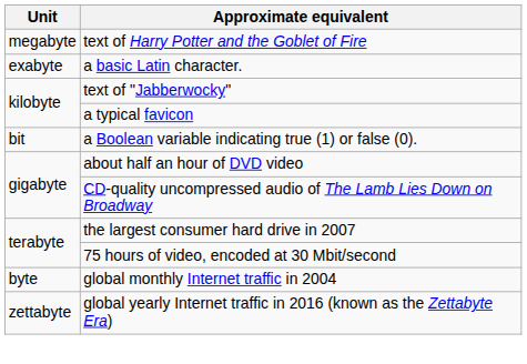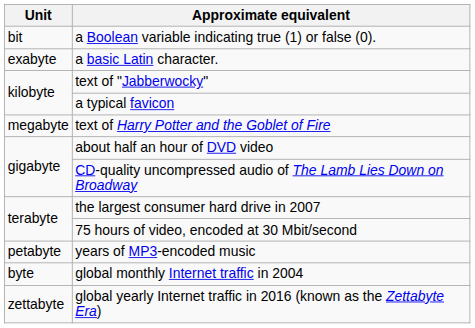 <table class="wikitable sortable">
 <tr>
 <th width="55">Unit</th>
 <th width="450" class="unsortable">Approximate equivalent</th>
 </tr>
 <tr>
-<td rowspan="1">megabyte</td>
-<td>text of <em><a href='#'>Harry Potter and the Goblet of Fire</a></em></td>
+<td rowspan="1">bit</td>
+<td>a <a href='#'>Boolean</a> variable indicating true (1) or false (0).</td>
 </tr>
 <tr>
 <td rowspan="1">exabyte</td>
 <td>a <a href='#'>basic Latin</a> character.</td>
 </tr>
 <tr>
 <td rowspan="2">kilobyte</td>
 <td>text of "<a href='#'>Jabberwocky</a>"</td>
 </tr>
 <tr>
 <td>a typical <a href='#'>favicon</a></td>
 </tr>
 <tr>
-<td rowspan="1">bit</td>
-<td>a <a href='#'>Boolean</a> variable indicating true (1) or false (0).</td>
+<td rowspan="1">megabyte</td>
+<td>text of <em><a href='#'>Harry Potter and the Goblet of Fire</a></em></td>
 </tr>
 <tr>
 <td rowspan="2">gigabyte</td>
 <td>about half an hour of <a href='#'>DVD</a> video</td>
 </tr>
 <tr>
 <td><a href='#'>CD</a>-quality uncompressed audio of <em><a href='#'>The Lamb Lies Down on Broadway</a></em></td>
 </tr>
 <tr>
 <td rowspan="2">terabyte</td>
 <td>the largest consumer hard drive in 2007</td>
 </tr>
 <tr>
 <td>75 hours of video, encoded at 30 Mbit/second</td>
 </tr>
 <tr>
+<td>petabyte</td>
+<td> years of <a href='#'>MP3</a>-encoded music</td>
+</tr>
+<tr>
 <td rowspan="1">byte</td>
 <td>global monthly <a href='#'>Internet traffic</a> in 2004</td>
 </tr>
 <tr>
 <td>zettabyte</td>
 <td>global yearly Internet traffic in 2016 (known as the <em><a href='#'>Zettabyte Era</a></em>)</td>
 </tr>
 </table>
